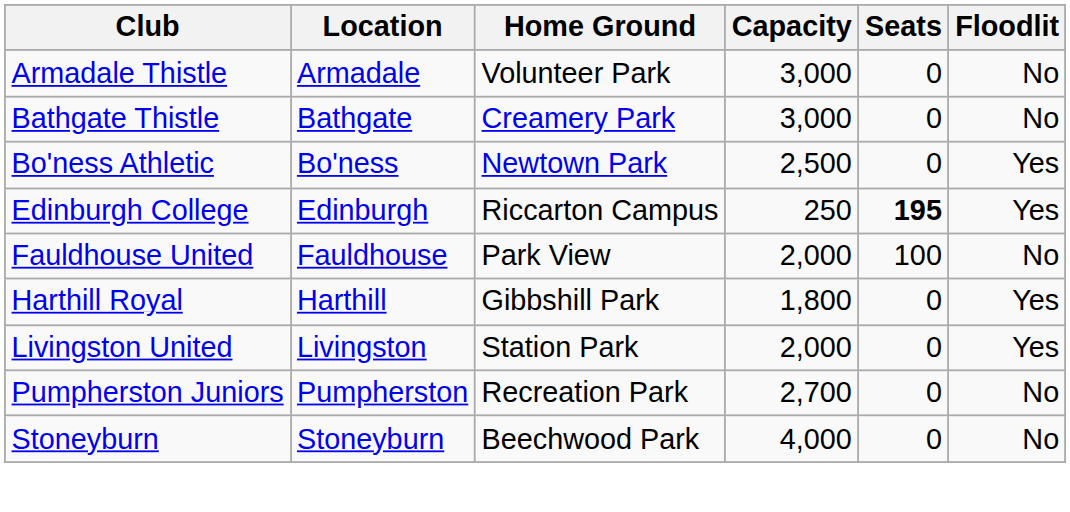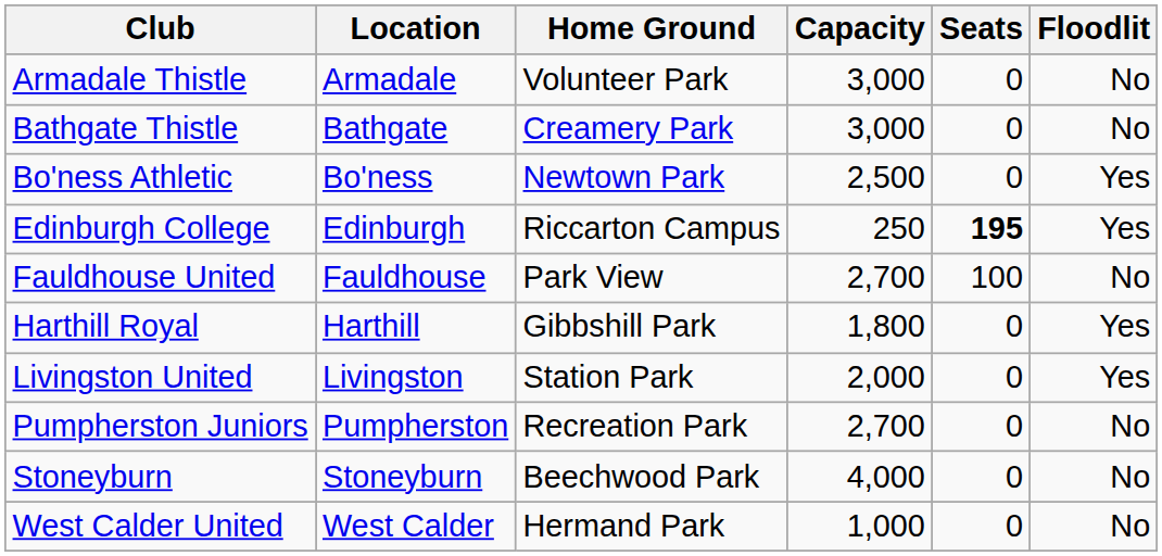 <table class="wikitable sortable">
 <tr>
 <th>Club</th>
 <th>Location</th>
 <th>Home Ground</th>
 <th data-sort-type="number">Capacity</th>
 <th data-sort-type="number">Seats</th>
 <th>Floodlit</th>
 </tr>
 <tr>
 <td><a href='#'>Armadale Thistle</a></td>
 <td><a href='#'>Armadale</a></td>
 <td>Volunteer Park</td>
 <td align=right>3,000</td>
 <td align=right>0</td>
 <td align=right>No</td>
 </tr>
 <tr>
 <td><a href='#'>Bathgate Thistle</a></td>
 <td><a href='#'>Bathgate</a></td>
 <td><a href='#'>Creamery Park</a></td>
 <td align=right>3,000</td>
 <td align=right>0</td>
 <td align=right>No</td>
 </tr>
 <tr>
 <td><a href='#'>Bo'ness Athletic</a></td>
 <td><a href='#'>Bo'ness</a></td>
 <td><a href='#'>Newtown Park</a></td>
 <td align=right>2,500</td>
 <td align=right>0</td>
 <td align=right>Yes</td>
 </tr>
 <tr>
 <td><a href='#'>Edinburgh College</a></td>
 <td><a href='#'>Edinburgh</a></td>
 <td>Riccarton Campus</td>
 <td align=right>250</td>
 <td align=right><strong>195</strong></td>
 <td align=right>Yes</td>
 </tr>
 <tr>
 <td><a href='#'>Fauldhouse United</a></td>
 <td><a href='#'>Fauldhouse</a></td>
 <td>Park View</td>
-<td align=right>2,000</td>
+<td align=right>2,700</td>
 <td align=right>100</td>
 <td align=right>No</td>
 </tr>
 <tr>
 <td><a href='#'>Harthill Royal</a></td>
 <td><a href='#'>Harthill</a></td>
 <td>Gibbshill Park</td>
 <td align=right>1,800</td>
 <td align=right>0</td>
 <td align=right>Yes</td>
 </tr>
 <tr>
 <td><a href='#'>Livingston United</a></td>
 <td><a href='#'>Livingston</a></td>
 <td>Station Park</td>
 <td align=right>2,000</td>
 <td align=right>0</td>
 <td align=right>Yes</td>
 </tr>
 <tr>
 <td><a href='#'>Pumpherston Juniors</a></td>
 <td><a href='#'>Pumpherston</a></td>
 <td>Recreation Park</td>
 <td align=right>2,700</td>
 <td align=right>0</td>
 <td align=right>No</td>
 </tr>
 <tr>
 <td><a href='#'>Stoneyburn</a></td>
 <td><a href='#'>Stoneyburn</a></td>
 <td>Beechwood Park</td>
 <td align=right>4,000</td>
 <td align=right>0</td>
 <td align=right>No</td>
 </tr>
+<tr>
+<td><a href='#'>West Calder United</a></td>
+<td><a href='#'>West Calder</a></td>
+<td>Hermand Park</td>
+<td align=right>1,000</td>
+<td align=right>0</td>
+<td align=right>No</td>
+</tr>
 </table>
